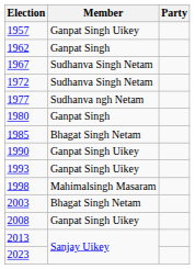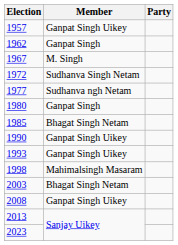 <table class="wikitable sortable">
 <tr>
 <th>Election</th>
 <th>Member</th>
 <th colspan=2>Party</th>
 </tr>
 <tr>
 <td><a href='#'>1957</a></td>
 <td>Ganpat Singh Uikey</td>
 <td></td>
 </tr>
 <tr>
 <td><a href='#'>1962</a></td>
 <td>Ganpat Singh</td>
 <td></td>
 </tr>
 <tr>
 <td><a href='#'>1967</a></td>
-<td>Sudhanva Singh Netam</td>
+<td>M. Singh</td>
 <td></td>
 </tr>
 <tr>
 <td><a href='#'>1972</a></td>
 <td>Sudhanva Singh Netam</td>
 <td></td>
 </tr>
 <tr>
 <td><a href='#'>1977</a></td>
 <td>Sudhanva ngh Netam</td>
 <td></td>
 </tr>
 <tr>
 <td><a href='#'>1980</a></td>
 <td>Ganpat Singh</td>
 <td></td>
 </tr>
 <tr>
 <td><a href='#'>1985</a></td>
 <td>Bhagat Singh Netam</td>
 <td></td>
 </tr>
 <tr>
 <td><a href='#'>1990</a></td>
 <td>Ganpat Singh Uikey</td>
 <td></td>
 </tr>
 <tr>
 <td><a href='#'>1993</a></td>
 <td>Ganpat Singh Uikey</td>
 <td></td>
 </tr>
 <tr>
 <td><a href='#'>1998</a></td>
 <td>Mahimalsingh Masaram</td>
 </tr>
 <tr>
 <td><a href='#'>2003</a></td>
 <td>Bhagat Singh Netam</td>
 <td></td>
 </tr>
 <tr>
 <td><a href='#'>2008</a></td>
 <td>Ganpat Singh Uikey</td>
 </tr>
 <tr>
 <td><a href='#'>2013</a></td>
 <td rowspan=2><a href='#'>Sanjay Uikey</a></td>
 <td></td>
 </tr>
 <tr>
 <td><a href='#'>2023</a></td>
 </tr>
 </table>
